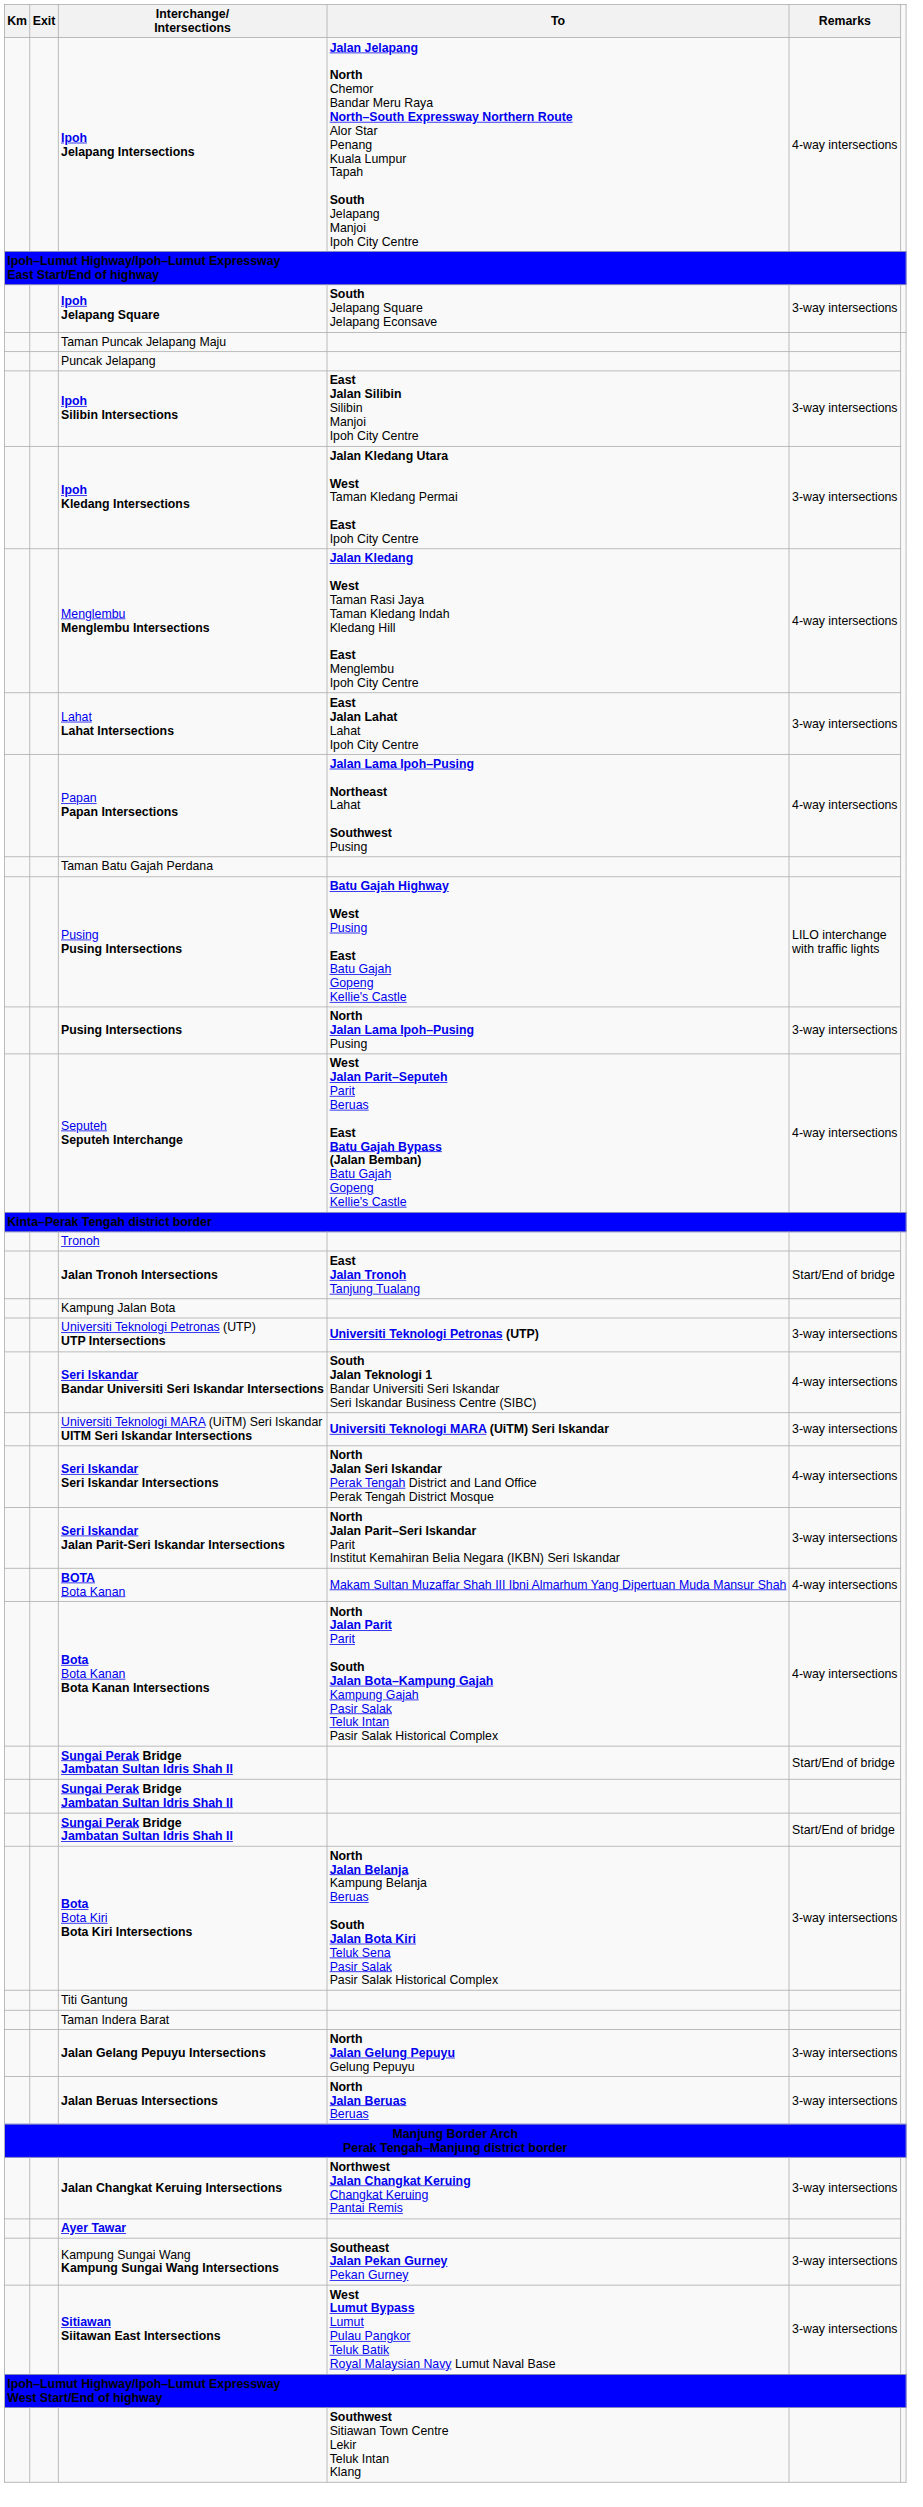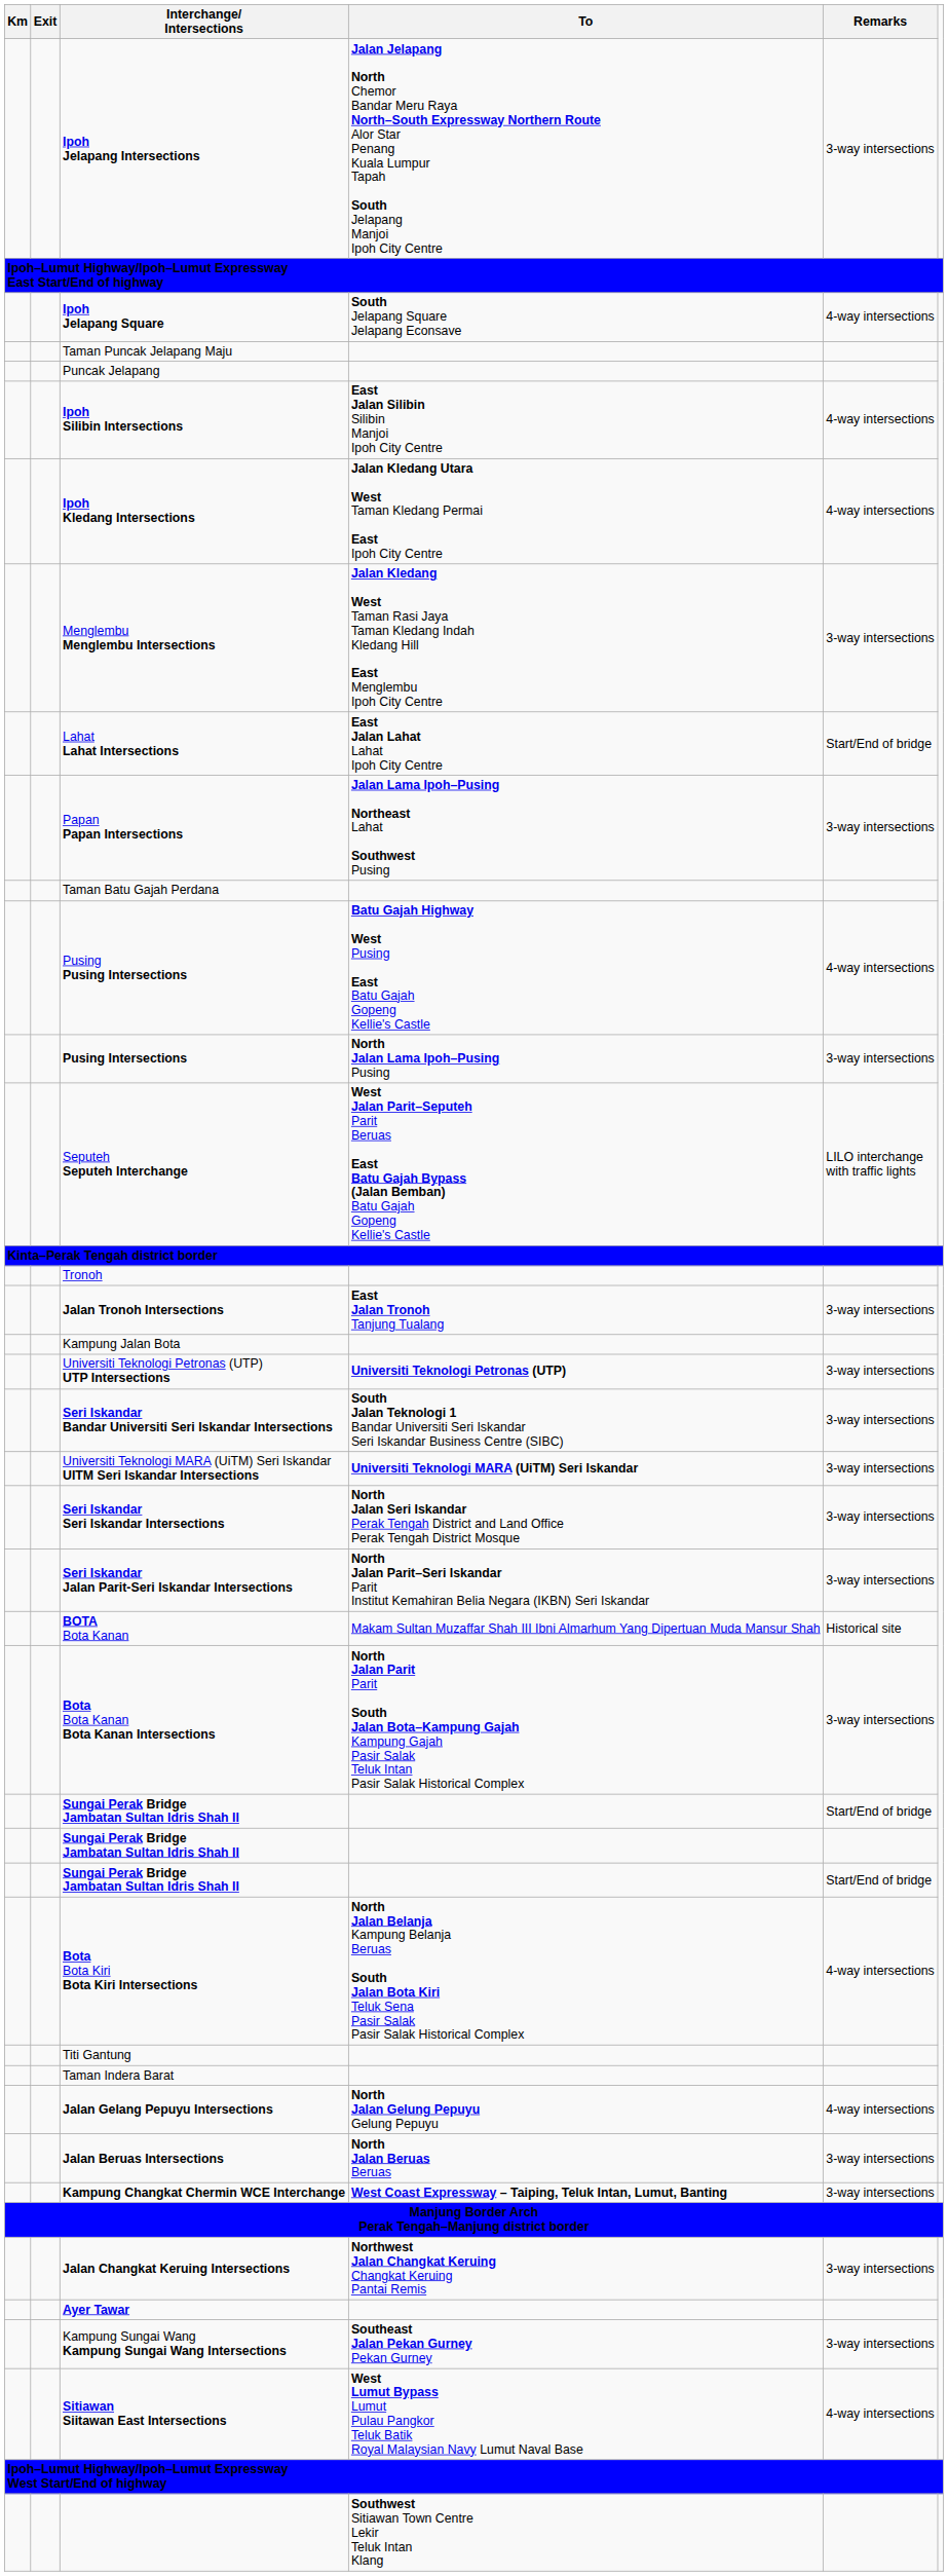 <table class="wikitable">
 <tr>
 <th>Km</th>
 <th>Exit</th>
 <th>Interchange/<br>Intersections</th>
 <th>To</th>
 <th>Remarks</th>
 </tr>
 <tr>
 <td></td>
 <td></td>
 <td><strong><a href='#'>Ipoh</a></strong><br><strong>Jelapang Intersections</strong></td>
 <td> <strong><a href='#'>Jalan Jelapang</a></strong><br><br><strong>North</strong><br>Chemor<br>Bandar Meru Raya<br>  <strong><a href='#'>North–South Expressway Northern Route</a></strong><br>Alor Star<br>Penang<br>Kuala Lumpur<br>Tapah<br><br><strong>South</strong><br>Jelapang<br>Manjoi<br>Ipoh City Centre</td>
-<td>4-way intersections</td>
+<td>3-way intersections</td>
 </tr>
 <tr>
 <td style="width:600px" colspan="6" style="text-align:center" bgcolor="blue"><strong><span> Ipoh–Lumut Highway/Ipoh–Lumut Expressway<br>East Start/End of highway</span></strong></td>
 </tr>
 <tr>
 <td></td>
 <td></td>
 <td><strong><a href='#'>Ipoh</a></strong><br><strong>Jelapang Square</strong></td>
 <td><strong>South</strong><br>Jelapang Square<br>Jelapang Econsave</td>
-<td>3-way intersections</td>
+<td>4-way intersections</td>
 <td></td>
 </tr>
 <tr>
 <td></td>
 <td></td>
 <td>Taman Puncak Jelapang Maju</td>
 <td></td>
 <td></td>
 </tr>
 <tr>
 <td></td>
 <td></td>
 <td>Puncak Jelapang</td>
 <td></td>
 <td></td>
 </tr>
 <tr>
 <td></td>
 <td></td>
 <td><strong><a href='#'>Ipoh</a></strong><br><strong>Silibin Intersections</strong></td>
 <td><strong>East</strong><br><strong>Jalan Silibin</strong><br>Silibin<br>Manjoi<br>Ipoh City Centre</td>
-<td>3-way intersections</td>
+<td>4-way intersections</td>
 </tr>
 <tr>
 <td></td>
 <td></td>
 <td><strong><a href='#'>Ipoh</a></strong><br><strong>Kledang Intersections</strong></td>
 <td><strong>Jalan Kledang Utara</strong><br><br><strong>West</strong><br>Taman Kledang Permai<br><br><strong>East</strong><br>Ipoh City Centre</td>
-<td>3-way intersections</td>
+<td>4-way intersections</td>
 </tr>
 <tr>
 <td></td>
 <td></td>
 <td><a href='#'>Menglembu</a><br><strong>Menglembu Intersections</strong></td>
 <td> <strong><a href='#'>Jalan Kledang</a></strong><br><br><strong>West</strong><br>Taman Rasi Jaya<br>Taman Kledang Indah<br>Kledang Hill<br><br><strong>East</strong><br>Menglembu<br>Ipoh City Centre</td>
-<td>4-way intersections</td>
+<td>3-way intersections</td>
 </tr>
 <tr>
 <td></td>
 <td></td>
 <td><a href='#'>Lahat</a><br><strong>Lahat Intersections</strong></td>
 <td><strong>East</strong><br><strong>Jalan Lahat</strong><br>Lahat<br>Ipoh City Centre</td>
-<td>3-way intersections</td>
+<td>Start/End of bridge</td>
 </tr>
 <tr>
 <td></td>
 <td></td>
 <td><a href='#'>Papan</a><br><strong>Papan Intersections</strong></td>
 <td> <strong><a href='#'>Jalan Lama Ipoh–Pusing</a></strong><br><br><strong>Northeast</strong><br> Lahat<br><br><strong>Southwest</strong><br> Pusing</td>
-<td>4-way intersections</td>
+<td>3-way intersections</td>
 </tr>
 <tr>
 <td></td>
 <td></td>
 <td>Taman Batu Gajah Perdana</td>
 <td></td>
 <td></td>
 </tr>
 <tr>
 <td></td>
 <td></td>
 <td><a href='#'>Pusing</a><br><strong>Pusing Intersections</strong></td>
 <td> <strong><a href='#'>Batu Gajah Highway</a></strong><br><br><strong>West</strong><br> <a href='#'>Pusing</a><br><br><strong>East</strong><br> <a href='#'>Batu Gajah</a><br> <a href='#'>Gopeng</a><br> <a href='#'>Kellie's Castle</a></td>
-<td>LILO interchange<br>with traffic lights</td>
+<td>4-way intersections</td>
 </tr>
 <tr>
 <td></td>
 <td></td>
 <td><strong>Pusing Intersections</strong></td>
 <td><strong>North</strong><br> <strong><a href='#'>Jalan Lama Ipoh–Pusing</a></strong><br>Pusing</td>
 <td>3-way intersections</td>
 </tr>
 <tr>
 <td></td>
 <td></td>
 <td><a href='#'>Seputeh</a><br><strong>Seputeh Interchange</strong></td>
 <td><strong>West</strong><br> <strong><a href='#'>Jalan Parit–Seputeh</a></strong><br> <a href='#'>Parit</a><br> <a href='#'>Beruas</a><br><br><strong>East</strong><br> <strong><a href='#'>Batu Gajah Bypass</a></strong><br><strong>(Jalan Bemban)</strong><br> <a href='#'>Batu Gajah</a><br> <a href='#'>Gopeng</a><br> <a href='#'>Kellie's Castle</a></td>
-<td>4-way intersections</td>
+<td>LILO interchange<br>with traffic lights</td>
 </tr>
 <tr>
 <td style="width:600px" colspan="6" style="text-align:center" bgcolor="blue"><strong><span>Kinta–Perak Tengah district border</span></strong></td>
 </tr>
 <tr>
 <td></td>
 <td></td>
 <td><a href='#'>Tronoh</a></td>
 <td></td>
 <td></td>
 </tr>
 <tr>
 <td></td>
 <td></td>
 <td><strong>Jalan Tronoh Intersections</strong></td>
 <td><strong>East</strong><br> <strong><a href='#'>Jalan Tronoh</a></strong><br> <a href='#'>Tanjung Tualang</a></td>
-<td>Start/End of bridge</td>
+<td>3-way intersections</td>
 </tr>
 <tr>
 <td></td>
 <td></td>
 <td>Kampung Jalan Bota</td>
 <td></td>
 <td></td>
 </tr>
 <tr>
 <td></td>
 <td></td>
 <td><a href='#'>Universiti Teknologi Petronas</a> (UTP) <br><strong>UTP Intersections</strong></td>
 <td><strong><a href='#'>Universiti Teknologi Petronas</a> (UTP)</strong> </td>
 <td>3-way intersections</td>
 </tr>
 <tr>
 <td></td>
 <td></td>
 <td><strong><a href='#'>Seri Iskandar</a></strong><br><strong>Bandar Universiti Seri Iskandar Intersections</strong></td>
 <td><strong>South</strong><br><strong>Jalan Teknologi 1</strong><br>Bandar Universiti Seri Iskandar<br>Seri Iskandar Business Centre (SIBC)</td>
-<td>4-way intersections</td>
+<td>3-way intersections</td>
 </tr>
 <tr>
 <td></td>
 <td></td>
 <td><a href='#'>Universiti Teknologi MARA</a> (UiTM) Seri Iskandar <br><strong>UITM Seri Iskandar Intersections</strong></td>
 <td><strong><a href='#'>Universiti Teknologi MARA</a> (UiTM) Seri Iskandar</strong> </td>
 <td>3-way intersections</td>
 </tr>
 <tr>
 <td></td>
 <td></td>
 <td><strong><a href='#'>Seri Iskandar</a></strong><br><strong>Seri Iskandar Intersections</strong></td>
 <td><strong>North</strong><br><strong>Jalan Seri Iskandar</strong><br><a href='#'>Perak Tengah</a> District and Land Office<br>Perak Tengah District Mosque</td>
-<td>4-way intersections</td>
+<td>3-way intersections</td>
 </tr>
 <tr>
 <td></td>
 <td></td>
 <td><strong><a href='#'>Seri Iskandar</a></strong><br><strong>Jalan Parit-Seri Iskandar Intersections</strong></td>
 <td><strong>North</strong><br><strong>Jalan Parit–Seri Iskandar</strong><br>Parit<br>Institut Kemahiran Belia Negara (IKBN) Seri Iskandar </td>
 <td>3-way intersections</td>
 </tr>
 <tr>
 <td></td>
 <td></td>
 <td><strong><a href='#'>BOTA</a></strong><br><a href='#'>Bota Kanan</a></td>
 <td><a href='#'>Makam Sultan Muzaffar Shah III Ibni Almarhum Yang Dipertuan Muda Mansur Shah</a></td>
-<td>4-way intersections</td>
+<td>Historical site</td>
 </tr>
 <tr>
 <td></td>
 <td></td>
 <td><strong><a href='#'>Bota</a></strong><br><a href='#'>Bota Kanan</a><br><strong>Bota Kanan Intersections</strong></td>
 <td><strong>North</strong><br> <strong><a href='#'>Jalan Parit</a></strong><br> <a href='#'>Parit</a><br><br><strong>South</strong><br> <strong><a href='#'>Jalan Bota–Kampung Gajah</a></strong><br> <a href='#'>Kampung Gajah</a><br> <a href='#'>Pasir Salak</a><br> <a href='#'>Teluk Intan</a><br> Pasir Salak Historical Complex</td>
-<td>4-way intersections</td>
+<td>3-way intersections</td>
 </tr>
 <tr>
 <td></td>
 <td></td>
 <td><strong><a href='#'>Sungai Perak</a> Bridge</strong><br><strong><a href='#'>Jambatan Sultan Idris Shah II</a></strong></td>
 <td></td>
 <td>Start/End of bridge</td>
 </tr>
 <tr>
 <td></td>
 <td></td>
 <td><strong><a href='#'>Sungai Perak</a> Bridge</strong><br><strong><a href='#'>Jambatan Sultan Idris Shah II</a></strong></td>
 <td></td>
 <td></td>
 </tr>
 <tr>
 <td></td>
 <td></td>
 <td><strong><a href='#'>Sungai Perak</a> Bridge</strong><br><strong><a href='#'>Jambatan Sultan Idris Shah II</a></strong></td>
 <td></td>
 <td>Start/End of bridge</td>
 </tr>
 <tr>
 <td></td>
 <td></td>
 <td><strong><a href='#'>Bota</a></strong><br><a href='#'>Bota Kiri</a><br><strong>Bota Kiri Intersections</strong></td>
 <td><strong>North</strong><br> <strong><a href='#'>Jalan Belanja</a></strong><br> Kampung Belanja<br> <a href='#'>Beruas</a><br><br><strong>South</strong><br> <strong><a href='#'>Jalan Bota Kiri</a></strong><br> <a href='#'>Teluk Sena</a><br> <a href='#'>Pasir Salak</a><br> Pasir Salak Historical Complex</td>
-<td>3-way intersections</td>
+<td>4-way intersections</td>
 </tr>
 <tr>
 <td></td>
 <td></td>
 <td>Titi Gantung</td>
 <td></td>
 <td></td>
 </tr>
 <tr>
 <td></td>
 <td></td>
 <td>Taman Indera Barat</td>
 <td></td>
 <td></td>
 </tr>
 <tr>
 <td></td>
 <td></td>
 <td><strong>Jalan Gelang Pepuyu Intersections</strong></td>
 <td><strong>North</strong><br> <strong><a href='#'>Jalan Gelung Pepuyu</a></strong><br> Gelung Pepuyu</td>
-<td>3-way intersections</td>
+<td>4-way intersections</td>
 </tr>
 <tr>
 <td></td>
 <td></td>
 <td><strong>Jalan Beruas Intersections</strong></td>
 <td><strong>North</strong><br> <strong><a href='#'>Jalan Beruas</a></strong><br> <a href='#'>Beruas</a></td>
 <td>3-way intersections</td>
+</tr>
+<tr>
+<td></td>
+<td></td>
+<td><strong>Kampung Changkat Chermin WCE Interchange</strong></td>
+<td> <strong><a href='#'>West Coast Expressway</a> – Taiping, Teluk Intan, Lumut, Banting</strong></td>
+<td>3-way intersections</td>
+<td></td>
 </tr>
 <tr>
 <td colspan="6" style="text-align:center" bgcolor="blue"><strong><span>Manjung Border Arch<br>Perak Tengah–Manjung district border</span></strong></td>
 </tr>
 <tr>
 <td></td>
 <td></td>
 <td><strong>Jalan Changkat Keruing Intersections</strong></td>
 <td><strong>Northwest</strong><br> <strong><a href='#'>Jalan Changkat Keruing</a></strong><br> <a href='#'>Changkat Keruing</a><br> <a href='#'>Pantai Remis</a></td>
 <td>3-way intersections</td>
 </tr>
 <tr>
 <td></td>
 <td></td>
 <td><strong><a href='#'>Ayer Tawar</a></strong></td>
 <td></td>
 <td></td>
 </tr>
 <tr>
 <td></td>
 <td></td>
 <td>Kampung Sungai Wang<br><strong>Kampung Sungai Wang Intersections</strong></td>
 <td><strong>Southeast</strong><br> <strong><a href='#'>Jalan Pekan Gurney</a></strong><br> <a href='#'>Pekan Gurney</a></td>
 <td>3-way intersections</td>
 </tr>
 <tr>
 <td></td>
 <td></td>
 <td><strong><a href='#'>Sitiawan</a></strong><br><strong>Siitawan East Intersections</strong></td>
 <td><strong>West</strong><br> <strong><a href='#'>Lumut Bypass</a></strong><br><a href='#'>Lumut</a><br><a href='#'>Pulau Pangkor</a><br><a href='#'>Teluk Batik</a><br><a href='#'>Royal Malaysian Navy</a> Lumut Naval Base</td>
-<td>3-way intersections</td>
+<td>4-way intersections</td>
 </tr>
 <tr>
 <td style="width:600px" colspan="6" style="text-align:center" bgcolor="blue"><strong><span> Ipoh–Lumut Highway/Ipoh–Lumut Expressway<br>West Start/End of highway</span></strong></td>
 </tr>
 <tr>
 <td></td>
 <td></td>
 <td></td>
 <td><strong>Southwest</strong><br> Sitiawan Town Centre<br> Lekir<br> Teluk Intan<br> Klang</td>
 <td></td>
 </tr>
 </table>
